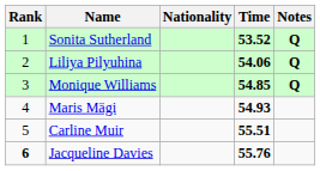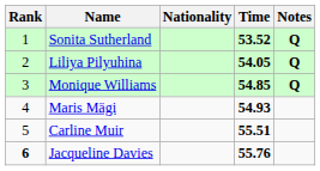 <table class="wikitable sortable" style="text-align:center">
 <tr>
 <th>Rank</th>
 <th>Name</th>
 <th>Nationality</th>
 <th>Time</th>
 <th>Notes</th>
 </tr>
 <tr bgcolor=ccffcc>
 <td>1</td>
 <td align=left><a href='#'>Sonita Sutherland</a></td>
 <td align=left></td>
 <td><strong>53.52</strong></td>
 <td><strong>Q</strong></td>
 </tr>
 <tr bgcolor=ccffcc>
 <td>2</td>
 <td align=left><a href='#'>Liliya Pilyuhina</a></td>
 <td align=left></td>
-<td><strong>54.06</strong></td>
+<td><strong>54.05</strong></td>
 <td><strong>Q</strong></td>
 </tr>
 <tr bgcolor=ccffcc>
 <td>3</td>
 <td align=left><a href='#'>Monique Williams</a></td>
 <td align=left></td>
 <td><strong>54.85</strong></td>
 <td><strong>Q</strong></td>
 </tr>
 <tr>
 <td>4</td>
 <td align=left><a href='#'>Maris Mägi</a></td>
 <td align=left></td>
 <td><strong>54.93</strong></td>
 <td></td>
 </tr>
 <tr>
 <td>5</td>
 <td align=left><a href='#'>Carline Muir</a></td>
 <td align=left></td>
 <td><strong>55.51</strong></td>
 <td></td>
 </tr>
 <tr>
 <td><strong>6</strong></td>
 <td align=left><a href='#'>Jacqueline Davies</a></td>
 <td align=left></td>
 <td><strong>55.76</strong></td>
 <td></td>
 </tr>
 </table>
